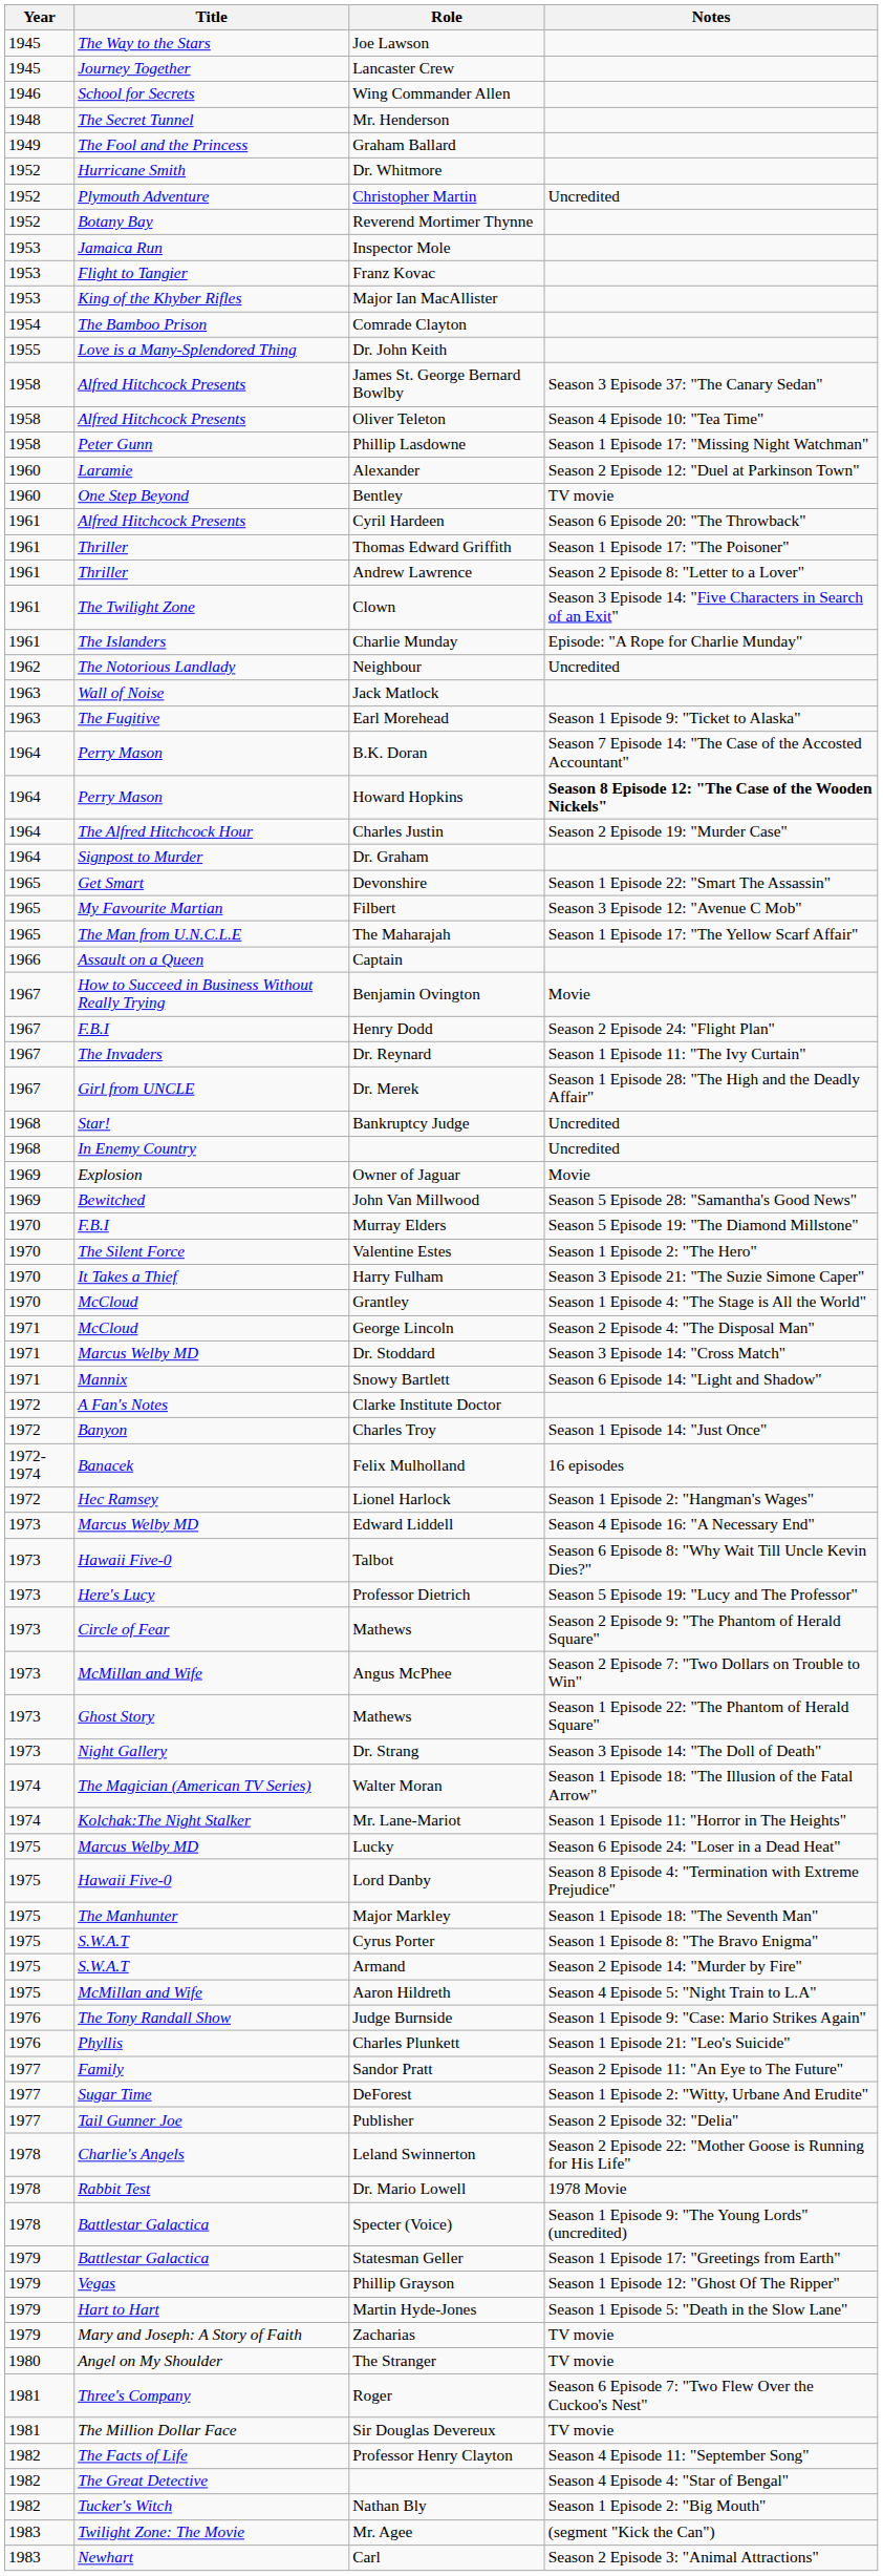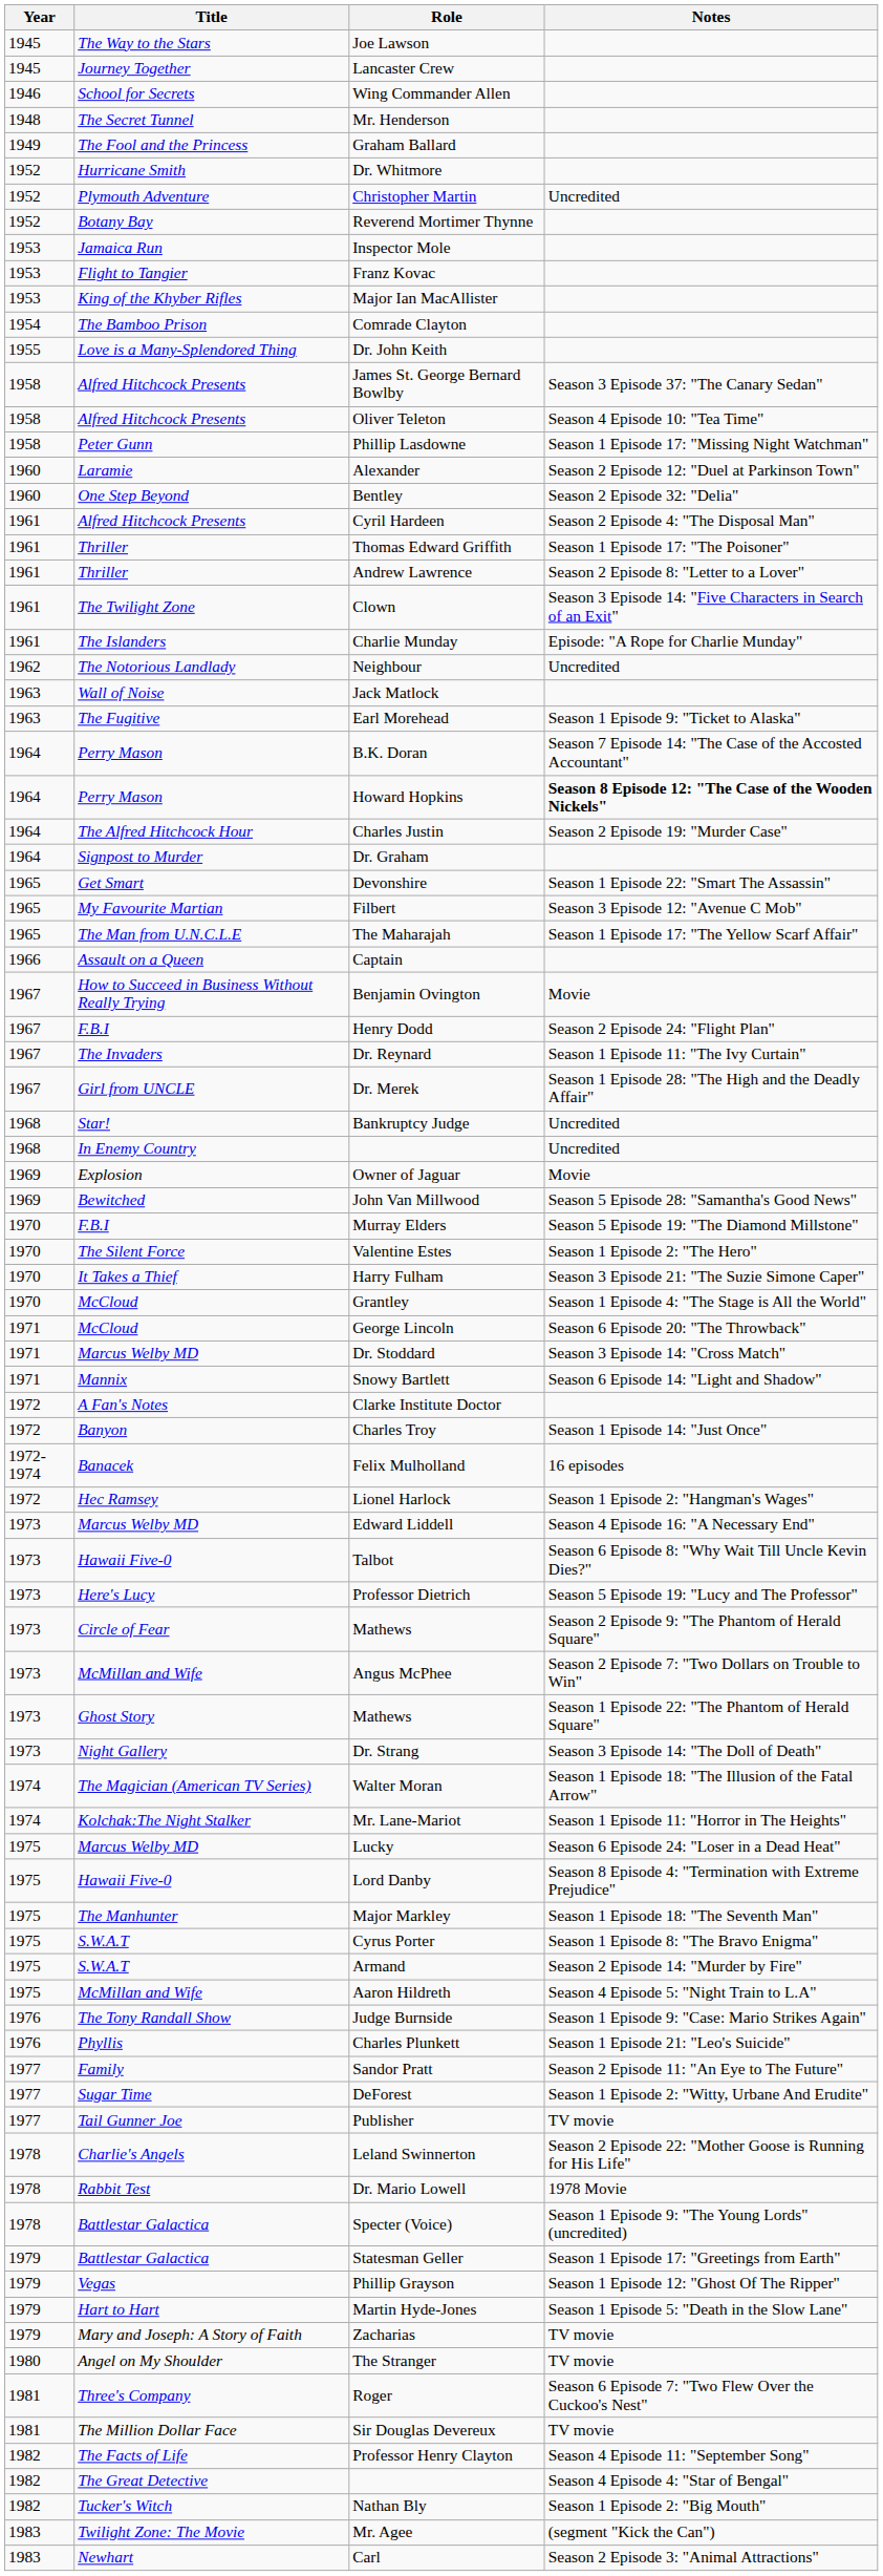 <table class="wikitable">
 <tr>
 <th>Year</th>
 <th>Title</th>
 <th>Role</th>
 <th>Notes</th>
 </tr>
 <tr>
 <td>1945</td>
 <td><em><a href='#'>The Way to the Stars</a></em></td>
 <td>Joe Lawson</td>
 <td></td>
 </tr>
 <tr>
 <td>1945</td>
 <td><em><a href='#'>Journey Together</a></em></td>
 <td>Lancaster Crew</td>
 <td></td>
 </tr>
 <tr>
 <td>1946</td>
 <td><em><a href='#'>School for Secrets</a></em></td>
 <td>Wing Commander Allen</td>
 <td></td>
 </tr>
 <tr>
 <td>1948</td>
 <td><em><a href='#'>The Secret Tunnel</a></em></td>
 <td>Mr. Henderson</td>
 <td></td>
 </tr>
 <tr>
 <td>1949</td>
 <td><em><a href='#'>The Fool and the Princess</a></em></td>
 <td>Graham Ballard</td>
 <td></td>
 </tr>
 <tr>
 <td>1952</td>
 <td><em><a href='#'>Hurricane Smith</a></em></td>
 <td>Dr. Whitmore</td>
 <td></td>
 </tr>
 <tr>
 <td>1952</td>
 <td><em><a href='#'>Plymouth Adventure</a></em></td>
 <td><a href='#'>Christopher Martin</a></td>
 <td>Uncredited</td>
 </tr>
 <tr>
 <td>1952</td>
 <td><em><a href='#'>Botany Bay</a></em></td>
 <td>Reverend Mortimer Thynne</td>
 <td></td>
 </tr>
 <tr>
 <td>1953</td>
 <td><em><a href='#'>Jamaica Run</a></em></td>
 <td>Inspector Mole</td>
 <td></td>
 </tr>
 <tr>
 <td>1953</td>
 <td><em><a href='#'>Flight to Tangier</a></em></td>
 <td>Franz Kovac</td>
 <td></td>
 </tr>
 <tr>
 <td>1953</td>
 <td><em><a href='#'>King of the Khyber Rifles</a></em></td>
 <td>Major Ian MacAllister</td>
 <td></td>
 </tr>
 <tr>
 <td>1954</td>
 <td><em><a href='#'>The Bamboo Prison</a></em></td>
 <td>Comrade Clayton</td>
 <td></td>
 </tr>
 <tr>
 <td>1955</td>
 <td><em><a href='#'>Love is a Many-Splendored Thing</a></em></td>
 <td>Dr. John Keith</td>
 <td></td>
 </tr>
 <tr>
 <td>1958</td>
 <td><em><a href='#'>Alfred Hitchcock Presents</a></em></td>
 <td>James St. George Bernard Bowlby</td>
 <td>Season 3 Episode 37: "The Canary Sedan"</td>
 </tr>
 <tr>
 <td>1958</td>
 <td><em><a href='#'>Alfred Hitchcock Presents</a></em></td>
 <td>Oliver Teleton</td>
 <td>Season 4 Episode 10: "Tea Time"</td>
 </tr>
 <tr>
 <td>1958</td>
 <td><em><a href='#'>Peter Gunn</a></em></td>
 <td>Phillip Lasdowne</td>
 <td>Season 1 Episode 17: "Missing Night Watchman"</td>
 </tr>
 <tr>
 <td>1960</td>
 <td><em><a href='#'>Laramie</a></em></td>
 <td>Alexander</td>
 <td>Season 2 Episode 12: "Duel at Parkinson Town"</td>
 </tr>
 <tr>
 <td>1960</td>
 <td><em><a href='#'>One Step Beyond</a></em></td>
 <td>Bentley</td>
-<td>TV movie</td>
+<td>Season 2 Episode 32: "Delia"</td>
 </tr>
 <tr>
 <td>1961</td>
 <td><em><a href='#'>Alfred Hitchcock Presents</a></em></td>
 <td>Cyril Hardeen</td>
-<td>Season 6 Episode 20: "The Throwback"</td>
+<td>Season 2 Episode 4: "The Disposal Man"</td>
 </tr>
 <tr>
 <td>1961</td>
 <td><em><a href='#'>Thriller</a></em></td>
 <td>Thomas Edward Griffith</td>
 <td>Season 1 Episode 17: "The Poisoner"</td>
 </tr>
 <tr>
 <td>1961</td>
 <td><em><a href='#'>Thriller</a></em></td>
 <td>Andrew Lawrence</td>
 <td>Season 2 Episode 8: "Letter to a Lover"</td>
 </tr>
 <tr>
 <td>1961</td>
 <td><em><a href='#'>The Twilight Zone</a></em></td>
 <td>Clown</td>
 <td>Season 3 Episode 14: "<a href='#'>Five Characters in Search of an Exit</a>"</td>
 </tr>
 <tr>
 <td>1961</td>
 <td><em><a href='#'>The Islanders</a></em></td>
 <td>Charlie Munday</td>
 <td>Episode: "A Rope for Charlie Munday"</td>
 </tr>
 <tr>
 <td>1962</td>
 <td><em><a href='#'>The Notorious Landlady</a></em></td>
 <td>Neighbour</td>
 <td>Uncredited</td>
 </tr>
 <tr>
 <td>1963</td>
 <td><em><a href='#'>Wall of Noise</a></em></td>
 <td>Jack Matlock</td>
 <td></td>
 </tr>
 <tr>
 <td>1963</td>
 <td><em><a href='#'>The Fugitive</a></em></td>
 <td>Earl Morehead</td>
 <td>Season 1 Episode 9: "Ticket to Alaska"</td>
 </tr>
 <tr>
 <td>1964</td>
 <td><em><a href='#'>Perry Mason</a></em></td>
 <td>B.K. Doran</td>
 <td>Season 7 Episode 14: "The Case of the Accosted Accountant"</td>
 </tr>
 <tr>
 <td>1964</td>
 <td><em><a href='#'>Perry Mason</a></em></td>
 <td>Howard Hopkins</td>
 <td><strong>Season 8 Episode 12: "The Case of the Wooden Nickels"</strong></td>
 </tr>
 <tr>
 <td>1964</td>
 <td><em><a href='#'>The Alfred Hitchcock Hour</a></em></td>
 <td>Charles Justin</td>
 <td>Season 2 Episode 19: "Murder Case"</td>
 </tr>
 <tr>
 <td>1964</td>
 <td><em><a href='#'>Signpost to Murder</a></em></td>
 <td>Dr. Graham</td>
 <td></td>
 </tr>
 <tr>
 <td>1965</td>
 <td><em><a href='#'>Get Smart</a></em></td>
 <td>Devonshire</td>
 <td>Season 1 Episode 22: "Smart The Assassin"</td>
 </tr>
 <tr>
 <td>1965</td>
 <td><em><a href='#'>My Favourite Martian</a></em></td>
 <td>Filbert</td>
 <td>Season 3 Episode 12: "Avenue C Mob"</td>
 </tr>
 <tr>
 <td>1965</td>
 <td><em><a href='#'>The Man from U.N.C.L.E</a></em></td>
 <td>The Maharajah</td>
 <td>Season 1 Episode 17: "The Yellow Scarf Affair"</td>
 </tr>
 <tr>
 <td>1966</td>
 <td><em><a href='#'>Assault on a Queen</a></em></td>
 <td>Captain</td>
 <td></td>
 </tr>
 <tr>
 <td>1967</td>
 <td><em><a href='#'>How to Succeed in Business Without Really Trying</a></em></td>
 <td>Benjamin Ovington</td>
 <td>Movie</td>
 </tr>
 <tr>
 <td>1967</td>
 <td><em><a href='#'>F.B.I</a></em></td>
 <td>Henry Dodd</td>
 <td>Season 2 Episode 24: "Flight Plan"</td>
 </tr>
 <tr>
 <td>1967</td>
 <td><em><a href='#'>The Invaders</a></em></td>
 <td>Dr. Reynard</td>
 <td>Season 1 Episode 11: "The Ivy Curtain"</td>
 </tr>
 <tr>
 <td>1967</td>
 <td><em><a href='#'>Girl from UNCLE</a></em></td>
 <td>Dr. Merek</td>
 <td>Season 1 Episode 28: "The High and the Deadly Affair"</td>
 </tr>
 <tr>
 <td>1968</td>
 <td><em><a href='#'>Star!</a></em></td>
 <td>Bankruptcy Judge</td>
 <td>Uncredited</td>
 </tr>
 <tr>
 <td>1968</td>
 <td><em><a href='#'>In Enemy Country</a></em></td>
 <td></td>
 <td>Uncredited</td>
 </tr>
 <tr>
 <td>1969</td>
 <td><em>Explosion</em></td>
 <td>Owner of Jaguar</td>
 <td>Movie</td>
 </tr>
 <tr>
 <td>1969</td>
 <td><em><a href='#'>Bewitched</a></em></td>
 <td>John Van Millwood</td>
 <td>Season 5 Episode 28: "Samantha's Good News"</td>
 </tr>
 <tr>
 <td>1970</td>
 <td><em><a href='#'>F.B.I</a></em></td>
 <td>Murray Elders</td>
 <td>Season 5 Episode 19: "The Diamond Millstone"</td>
 </tr>
 <tr>
 <td>1970</td>
 <td><em><a href='#'>The Silent Force</a></em></td>
 <td>Valentine Estes</td>
 <td>Season 1 Episode 2: "The Hero"</td>
 </tr>
 <tr>
 <td>1970</td>
 <td><em><a href='#'>It Takes a Thief</a></em></td>
 <td>Harry Fulham</td>
 <td>Season 3 Episode 21: "The Suzie Simone Caper"</td>
 </tr>
 <tr>
 <td>1970</td>
 <td><em><a href='#'>McCloud</a></em></td>
 <td>Grantley</td>
 <td>Season 1 Episode 4: "The Stage is All the World"</td>
 </tr>
 <tr>
 <td>1971</td>
 <td><em><a href='#'>McCloud</a></em></td>
 <td>George Lincoln</td>
-<td>Season 2 Episode 4: "The Disposal Man"</td>
+<td>Season 6 Episode 20: "The Throwback"</td>
 </tr>
 <tr>
 <td>1971</td>
 <td><em><a href='#'>Marcus Welby MD</a></em></td>
 <td>Dr. Stoddard</td>
 <td>Season 3 Episode 14: "Cross Match"</td>
 </tr>
 <tr>
 <td>1971</td>
 <td><em><a href='#'>Mannix</a></em></td>
 <td>Snowy Bartlett</td>
 <td>Season 6 Episode 14: "Light and Shadow"</td>
 </tr>
 <tr>
 <td>1972</td>
 <td><em><a href='#'>A Fan's Notes</a></em></td>
 <td>Clarke Institute Doctor</td>
 <td></td>
 </tr>
 <tr>
 <td>1972</td>
 <td><em><a href='#'>Banyon</a></em></td>
 <td>Charles Troy</td>
 <td>Season 1 Episode 14: "Just Once"</td>
 </tr>
 <tr>
 <td>1972-1974</td>
 <td><em><a href='#'>Banacek</a></em></td>
 <td>Felix Mulholland</td>
 <td>16 episodes</td>
 </tr>
 <tr>
 <td>1972</td>
 <td><em><a href='#'>Hec Ramsey</a></em></td>
 <td>Lionel Harlock</td>
 <td>Season 1 Episode 2: "Hangman's Wages"</td>
 </tr>
 <tr>
 <td>1973</td>
 <td><em><a href='#'>Marcus Welby MD</a></em></td>
 <td>Edward Liddell</td>
 <td>Season 4 Episode 16: "A Necessary End"</td>
 </tr>
 <tr>
 <td>1973</td>
 <td><em><a href='#'>Hawaii Five-0</a></em></td>
 <td>Talbot</td>
 <td>Season 6 Episode 8: "Why Wait Till Uncle Kevin Dies?"</td>
 </tr>
 <tr>
 <td>1973</td>
 <td><em><a href='#'>Here's Lucy</a></em></td>
 <td>Professor Dietrich</td>
 <td>Season 5 Episode 19: "Lucy and The Professor"</td>
 </tr>
 <tr>
 <td>1973</td>
 <td><em><a href='#'>Circle of Fear</a></em></td>
 <td>Mathews</td>
 <td>Season 2 Episode 9: "The Phantom of Herald Square"</td>
 </tr>
 <tr>
 <td>1973</td>
 <td><em><a href='#'>McMillan and Wife</a></em></td>
 <td>Angus McPhee</td>
 <td>Season 2 Episode 7: "Two Dollars on Trouble to Win"</td>
 </tr>
 <tr>
 <td>1973</td>
 <td><em><a href='#'>Ghost Story</a></em></td>
 <td>Mathews</td>
 <td>Season 1 Episode 22: "The Phantom of Herald Square"</td>
 </tr>
 <tr>
 <td>1973</td>
 <td><em><a href='#'>Night Gallery</a></em></td>
 <td>Dr. Strang</td>
 <td>Season 3 Episode 14: "The Doll of Death"</td>
 </tr>
 <tr>
 <td>1974</td>
 <td><em><a href='#'>The Magician (American TV Series)</a></em></td>
 <td>Walter Moran</td>
 <td>Season 1 Episode 18: "The Illusion of the Fatal Arrow"</td>
 </tr>
 <tr>
 <td>1974</td>
 <td><em><a href='#'>Kolchak:The Night Stalker</a></em></td>
 <td>Mr. Lane-Mariot</td>
 <td>Season 1 Episode 11: "Horror in The Heights"</td>
 </tr>
 <tr>
 <td>1975</td>
 <td><em><a href='#'>Marcus Welby MD</a></em></td>
 <td>Lucky</td>
 <td>Season 6 Episode 24: "Loser in a Dead Heat"</td>
 </tr>
 <tr>
 <td>1975</td>
 <td><em><a href='#'>Hawaii Five-0</a></em></td>
 <td>Lord Danby</td>
 <td>Season 8 Episode 4: "Termination with Extreme Prejudice"</td>
 </tr>
 <tr>
 <td>1975</td>
 <td><em><a href='#'>The Manhunter</a></em></td>
 <td>Major Markley</td>
 <td>Season 1 Episode 18: "The Seventh Man"</td>
 </tr>
 <tr>
 <td>1975</td>
 <td><em><a href='#'>S.W.A.T</a></em></td>
 <td>Cyrus Porter</td>
 <td>Season 1 Episode 8: "The Bravo Enigma"</td>
 </tr>
 <tr>
 <td>1975</td>
 <td><em><a href='#'>S.W.A.T</a></em></td>
 <td>Armand</td>
 <td>Season 2 Episode 14: "Murder by Fire"</td>
 </tr>
 <tr>
 <td>1975</td>
 <td><em><a href='#'>McMillan and Wife</a></em></td>
 <td>Aaron Hildreth</td>
 <td>Season 4 Episode 5: "Night Train to L.A"</td>
 </tr>
 <tr>
 <td>1976</td>
 <td><em><a href='#'>The Tony Randall Show</a></em></td>
 <td>Judge Burnside</td>
 <td>Season 1 Episode 9: "Case: Mario Strikes Again"</td>
 </tr>
 <tr>
 <td>1976</td>
 <td><em><a href='#'>Phyllis</a></em></td>
 <td>Charles Plunkett</td>
 <td>Season 1 Episode 21:	"Leo's Suicide"</td>
 </tr>
 <tr>
 <td>1977</td>
 <td><em><a href='#'>Family</a></em></td>
 <td>Sandor Pratt</td>
 <td>Season 2 Episode 11: "An Eye to The Future"</td>
 </tr>
 <tr>
 <td>1977</td>
 <td><em><a href='#'>Sugar Time</a></em></td>
 <td>DeForest</td>
 <td>Season 1 Episode 2: "Witty, Urbane And Erudite"</td>
 </tr>
 <tr>
 <td>1977</td>
 <td><em><a href='#'>Tail Gunner Joe</a></em></td>
 <td>Publisher</td>
-<td>Season 2 Episode 32: "Delia"</td>
+<td>TV movie</td>
 </tr>
 <tr>
 <td>1978</td>
 <td><em><a href='#'>Charlie's Angels</a></em></td>
 <td>Leland Swinnerton</td>
 <td>Season 2 Episode 22: "Mother Goose is Running for His Life"</td>
 </tr>
 <tr>
 <td>1978</td>
 <td><em><a href='#'>Rabbit Test</a></em></td>
 <td>Dr. Mario Lowell</td>
 <td>1978 Movie</td>
 </tr>
 <tr>
 <td>1978</td>
 <td><em><a href='#'>Battlestar Galactica</a></em></td>
 <td>Specter (Voice)</td>
 <td>Season 1 Episode 9: "The Young Lords" (uncredited)</td>
 </tr>
 <tr>
 <td>1979</td>
 <td><em><a href='#'>Battlestar Galactica</a></em></td>
 <td>Statesman Geller</td>
 <td>Season 1 Episode 17: "Greetings from Earth"</td>
 </tr>
 <tr>
 <td>1979</td>
 <td><em><a href='#'>Vegas</a></em></td>
 <td>Phillip Grayson</td>
 <td>Season 1 Episode 12: "Ghost Of The Ripper"</td>
 </tr>
 <tr>
 <td>1979</td>
 <td><em><a href='#'>Hart to Hart</a></em></td>
 <td>Martin Hyde-Jones</td>
 <td>Season 1 Episode 5: "Death in the Slow Lane"</td>
 </tr>
 <tr>
 <td>1979</td>
 <td><em>Mary and Joseph: A Story of Faith</em></td>
 <td>Zacharias</td>
 <td>TV movie</td>
 </tr>
 <tr>
 <td>1980</td>
 <td><em>Angel on My Shoulder</em></td>
 <td>The Stranger</td>
 <td>TV movie</td>
 </tr>
 <tr>
 <td>1981</td>
 <td><em><a href='#'>Three's Company</a></em></td>
 <td>Roger</td>
 <td>Season 6 Episode 7: "Two Flew Over the Cuckoo's Nest"</td>
 </tr>
 <tr>
 <td>1981</td>
 <td><em>The Million Dollar Face</em></td>
 <td>Sir Douglas Devereux</td>
 <td>TV movie</td>
 </tr>
 <tr>
 <td>1982</td>
 <td><em><a href='#'>The Facts of Life</a></em></td>
 <td>Professor Henry Clayton</td>
 <td>Season 4 Episode 11: "September Song"</td>
 </tr>
 <tr>
 <td>1982</td>
 <td><em><a href='#'>The Great Detective</a></em></td>
 <td></td>
 <td>Season 4 Episode 4: "Star of Bengal"</td>
 </tr>
 <tr>
 <td>1982</td>
 <td><em><a href='#'>Tucker's Witch</a></em></td>
 <td>Nathan Bly</td>
 <td>Season 1 Episode 2: "Big Mouth"</td>
 </tr>
 <tr>
 <td>1983</td>
 <td><em><a href='#'>Twilight Zone: The Movie</a></em></td>
 <td>Mr. Agee</td>
 <td>(segment "Kick the Can")</td>
 </tr>
 <tr>
 <td>1983</td>
 <td><em><a href='#'>Newhart</a> </em></td>
 <td>Carl</td>
 <td>Season 2 Episode 3: "Animal Attractions"</td>
 </tr>
 </table>
